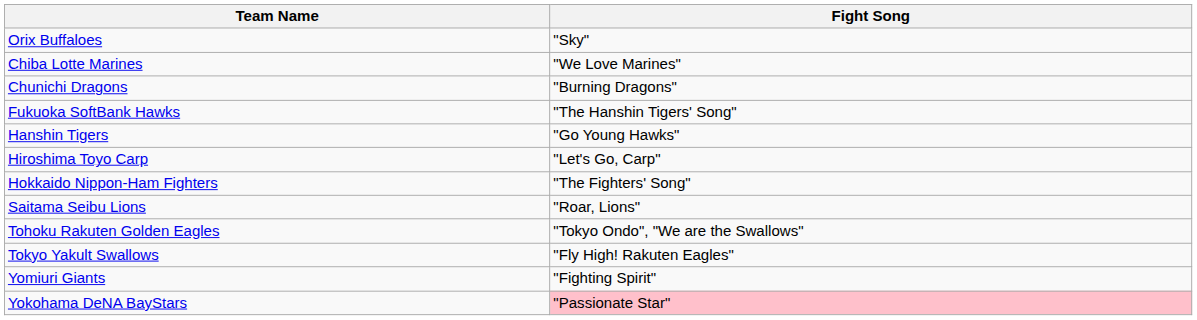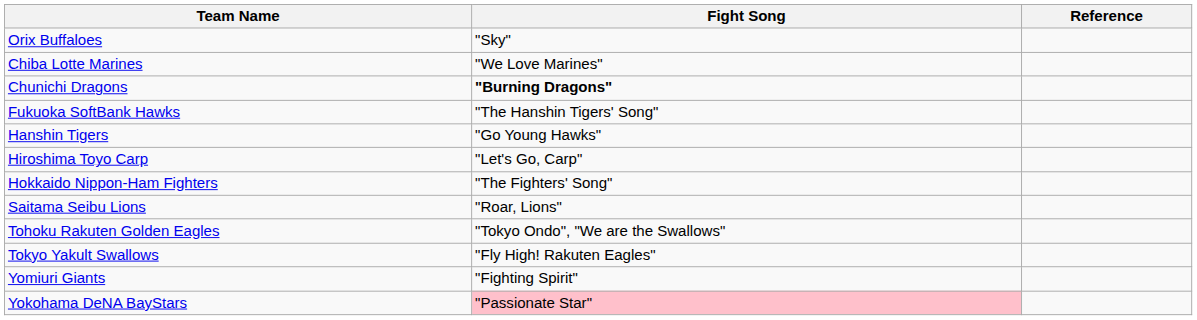 <table class="sortable wikitable" style="width:100%;">
 <tr>
 <th>Team Name</th>
 <th>Fight Song</th>
+<th>Reference</th>
 </tr>
 <tr>
 <td><a href='#'>Orix Buffaloes</a></td>
 <td>"Sky"</td>
+<td></td>
 </tr>
 <tr>
 <td><a href='#'>Chiba Lotte Marines</a></td>
 <td>"We Love Marines"</td>
+<td></td>
 </tr>
 <tr>
 <td><a href='#'>Chunichi Dragons</a></td>
-<td>"Burning Dragons"</td>
+<td><strong>"Burning Dragons"</strong></td>
+<td></td>
 </tr>
 <tr>
 <td><a href='#'>Fukuoka SoftBank Hawks</a></td>
 <td>"The Hanshin Tigers' Song"</td>
+<td></td>
 </tr>
 <tr>
 <td><a href='#'>Hanshin Tigers</a></td>
 <td>"Go Young Hawks"</td>
+<td></td>
 </tr>
 <tr>
 <td><a href='#'>Hiroshima Toyo Carp</a></td>
 <td>"Let's Go, Carp"</td>
+<td></td>
 </tr>
 <tr>
 <td><a href='#'>Hokkaido Nippon-Ham Fighters</a></td>
 <td>"The Fighters' Song"</td>
+<td></td>
 </tr>
 <tr>
 <td><a href='#'>Saitama Seibu Lions</a></td>
 <td>"Roar, Lions"</td>
+<td></td>
 </tr>
 <tr>
 <td><a href='#'>Tohoku Rakuten Golden Eagles</a></td>
 <td>"Tokyo Ondo", "We are the Swallows"</td>
+<td></td>
 </tr>
 <tr>
 <td><a href='#'>Tokyo Yakult Swallows</a></td>
 <td>"Fly High! Rakuten Eagles"</td>
+<td></td>
 </tr>
 <tr>
 <td><a href='#'>Yomiuri Giants</a></td>
 <td>"Fighting Spirit"</td>
+<td></td>
 </tr>
 <tr>
 <td><a href='#'>Yokohama DeNA BayStars</a></td>
 <td style="background: pink;">"Passionate Star"</td>
+<td></td>
 </tr>
 </table>
